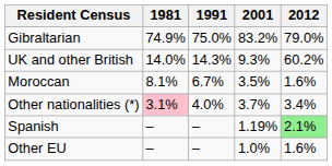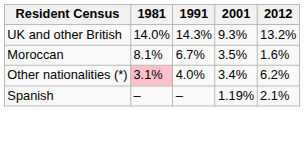 <table class="wikitable sortable">
 <tr>
 <th>Resident Census</th>
 <th data-sort-type="number">1981</th>
 <th data-sort-type="number">1991</th>
 <th data-sort-type="number">2001</th>
 <th data-sort-type="number">2012</th>
 </tr>
 <tr>
-<td>Gibraltarian</td>
-<td>74.9%</td>
-<td>75.0%</td>
-<td>83.2%</td>
-<td>79.0%</td>
-</tr>
-<tr>
 <td>UK and other British</td>
 <td>14.0%</td>
 <td>14.3%</td>
 <td>9.3%</td>
-<td>60.2%</td>
+<td>13.2%</td>
 </tr>
 <tr>
 <td>Moroccan</td>
 <td>8.1%</td>
 <td>6.7%</td>
 <td>3.5%</td>
 <td>1.6%</td>
 </tr>
 <tr>
 <td>Other nationalities (*)</td>
 <td style="background: pink;">3.1%</td>
 <td>4.0%</td>
-<td>3.7%</td>
 <td>3.4%</td>
+<td>6.2%</td>
 </tr>
 <tr>
 <td>Spanish</td>
 <td>–</td>
 <td>–</td>
 <td>1.19%</td>
-<td style="background: lightgreen;">2.1%</td>
-</tr>
-<tr>
-<td>Other EU</td>
-<td>–</td>
-<td>–</td>
-<td>1.0%</td>
-<td>1.6%</td>
+<td>2.1%</td>
 </tr>
 </table>
